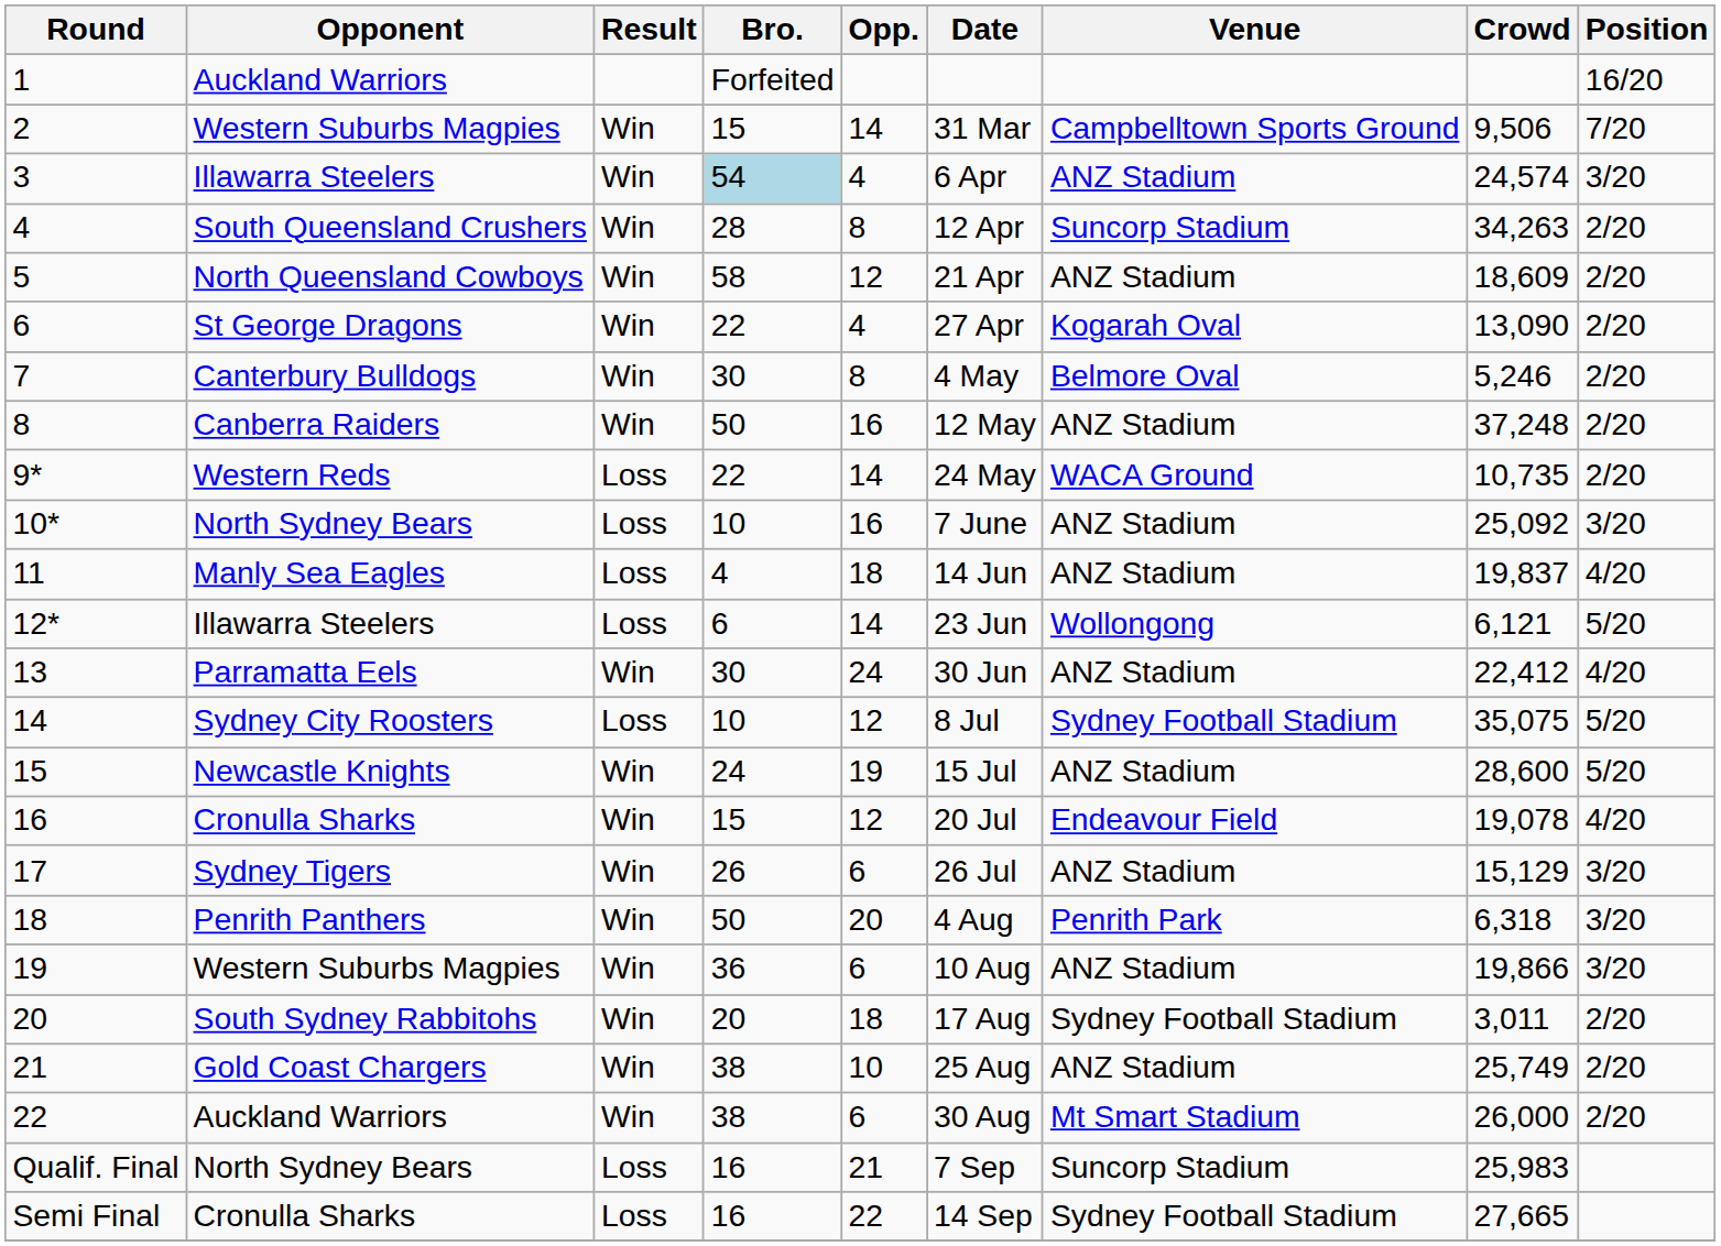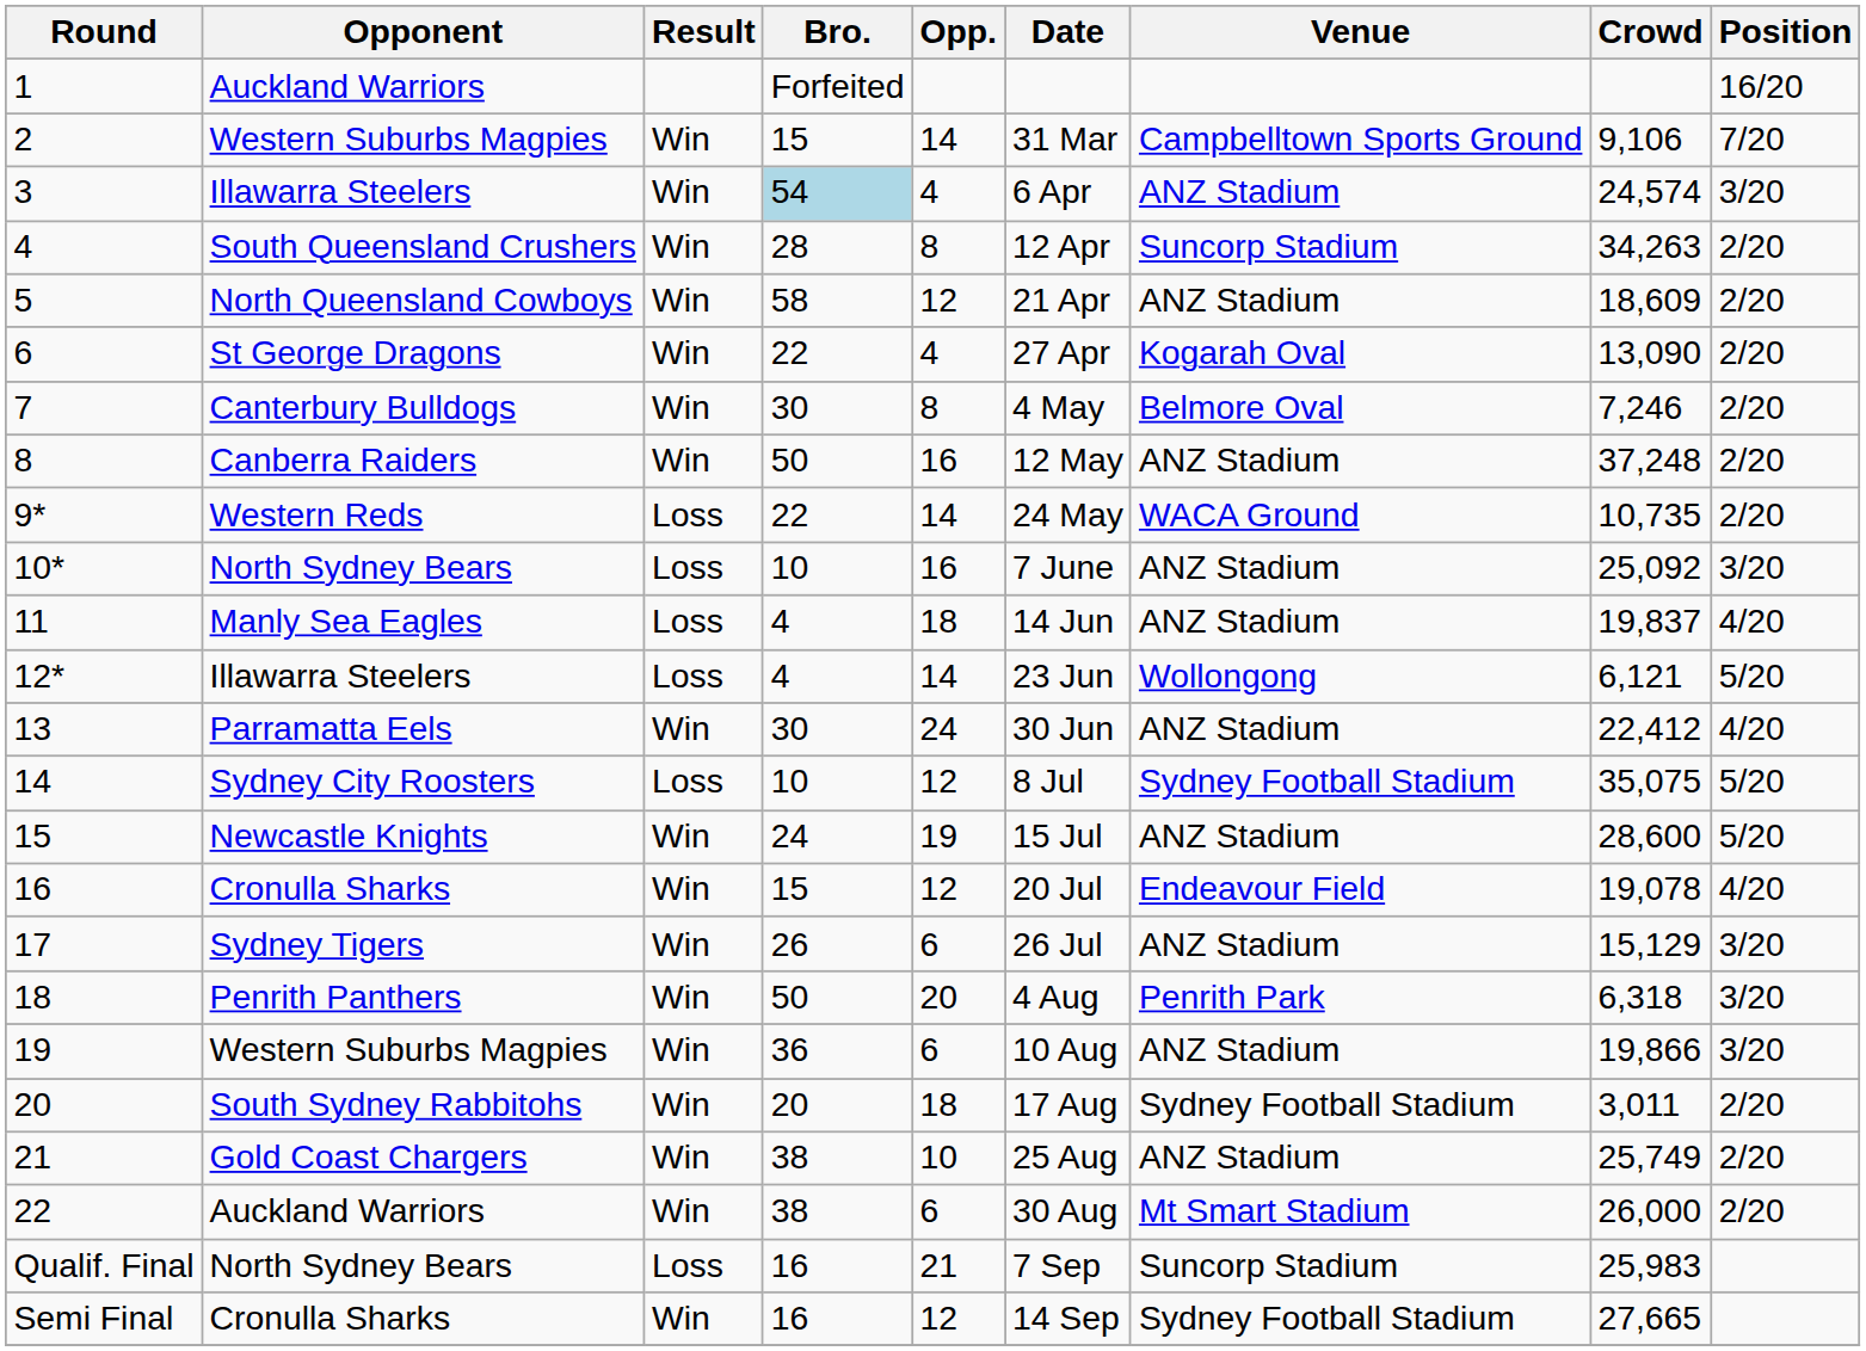 <table class="wikitable" style="text-align:left;">
 <tr>
 <th>Round</th>
 <th>Opponent</th>
 <th>Result</th>
 <th>Bro.</th>
 <th>Opp.</th>
 <th>Date</th>
 <th>Venue</th>
 <th>Crowd</th>
 <th>Position</th>
 </tr>
 <tr>
 <td>1</td>
 <td><a href='#'>Auckland Warriors</a></td>
 <td></td>
 <td>Forfeited</td>
 <td></td>
 <td></td>
 <td></td>
 <td></td>
 <td>16/20</td>
 </tr>
 <tr>
 <td>2</td>
 <td><a href='#'>Western Suburbs Magpies</a></td>
 <td>Win</td>
 <td>15</td>
 <td>14</td>
 <td>31 Mar</td>
 <td><a href='#'>Campbelltown Sports Ground</a></td>
-<td>9,506</td>
+<td>9,106</td>
 <td>7/20</td>
 </tr>
 <tr>
 <td>3</td>
 <td><a href='#'>Illawarra Steelers</a></td>
 <td>Win</td>
 <td style="background: lightblue;">54</td>
 <td>4</td>
 <td>6 Apr</td>
 <td><a href='#'>ANZ Stadium</a></td>
 <td>24,574</td>
 <td>3/20</td>
 </tr>
 <tr>
 <td>4</td>
 <td><a href='#'>South Queensland Crushers</a></td>
 <td>Win</td>
 <td>28</td>
 <td>8</td>
 <td>12 Apr</td>
 <td><a href='#'>Suncorp Stadium</a></td>
 <td>34,263</td>
 <td>2/20</td>
 </tr>
 <tr>
 <td>5</td>
 <td><a href='#'>North Queensland Cowboys</a></td>
 <td>Win</td>
 <td>58</td>
 <td>12</td>
 <td>21 Apr</td>
 <td>ANZ Stadium</td>
 <td>18,609</td>
 <td>2/20</td>
 </tr>
 <tr>
 <td>6</td>
 <td><a href='#'>St George Dragons</a></td>
 <td>Win</td>
 <td>22</td>
 <td>4</td>
 <td>27 Apr</td>
 <td><a href='#'>Kogarah Oval</a></td>
 <td>13,090</td>
 <td>2/20</td>
 </tr>
 <tr>
 <td>7</td>
 <td><a href='#'>Canterbury Bulldogs</a></td>
 <td>Win</td>
 <td>30</td>
 <td>8</td>
 <td>4 May</td>
 <td><a href='#'>Belmore Oval</a></td>
-<td>5,246</td>
+<td>7,246</td>
 <td>2/20</td>
 </tr>
 <tr>
 <td>8</td>
 <td><a href='#'>Canberra Raiders</a></td>
 <td>Win</td>
 <td>50</td>
 <td>16</td>
 <td>12 May</td>
 <td>ANZ Stadium</td>
 <td>37,248</td>
 <td>2/20</td>
 </tr>
 <tr>
 <td>9*</td>
 <td><a href='#'>Western Reds</a></td>
 <td>Loss</td>
 <td>22</td>
 <td>14</td>
 <td>24 May</td>
 <td><a href='#'>WACA Ground</a></td>
 <td>10,735</td>
 <td>2/20</td>
 </tr>
 <tr>
 <td>10*</td>
 <td><a href='#'>North Sydney Bears</a></td>
 <td>Loss</td>
 <td>10</td>
 <td>16</td>
 <td>7 June</td>
 <td>ANZ Stadium</td>
 <td>25,092</td>
 <td>3/20</td>
 </tr>
 <tr>
 <td>11</td>
 <td><a href='#'>Manly Sea Eagles</a></td>
 <td>Loss</td>
 <td>4</td>
 <td>18</td>
 <td>14 Jun</td>
 <td>ANZ Stadium</td>
 <td>19,837</td>
 <td>4/20</td>
 </tr>
 <tr>
 <td>12*</td>
 <td>Illawarra Steelers</td>
 <td>Loss</td>
-<td>6</td>
+<td>4</td>
 <td>14</td>
 <td>23 Jun</td>
 <td><a href='#'>Wollongong</a></td>
 <td>6,121</td>
 <td>5/20</td>
 </tr>
 <tr>
 <td>13</td>
 <td><a href='#'>Parramatta Eels</a></td>
 <td>Win</td>
 <td>30</td>
 <td>24</td>
 <td>30 Jun</td>
 <td>ANZ Stadium</td>
 <td>22,412</td>
 <td>4/20</td>
 </tr>
 <tr>
 <td>14</td>
 <td><a href='#'>Sydney City Roosters</a></td>
 <td>Loss</td>
 <td>10</td>
 <td>12</td>
 <td>8 Jul</td>
 <td><a href='#'>Sydney Football Stadium</a></td>
 <td>35,075</td>
 <td>5/20</td>
 </tr>
 <tr>
 <td>15</td>
 <td><a href='#'>Newcastle Knights</a></td>
 <td>Win</td>
 <td>24</td>
 <td>19</td>
 <td>15 Jul</td>
 <td>ANZ Stadium</td>
 <td>28,600</td>
 <td>5/20</td>
 </tr>
 <tr>
 <td>16</td>
 <td><a href='#'>Cronulla Sharks</a></td>
 <td>Win</td>
 <td>15</td>
 <td>12</td>
 <td>20 Jul</td>
 <td><a href='#'>Endeavour Field</a></td>
 <td>19,078</td>
 <td>4/20</td>
 </tr>
 <tr>
 <td>17</td>
 <td><a href='#'>Sydney Tigers</a></td>
 <td>Win</td>
 <td>26</td>
 <td>6</td>
 <td>26 Jul</td>
 <td>ANZ Stadium</td>
 <td>15,129</td>
 <td>3/20</td>
 </tr>
 <tr>
 <td>18</td>
 <td><a href='#'>Penrith Panthers</a></td>
 <td>Win</td>
 <td>50</td>
 <td>20</td>
 <td>4 Aug</td>
 <td><a href='#'>Penrith Park</a></td>
 <td>6,318</td>
 <td>3/20</td>
 </tr>
 <tr>
 <td>19</td>
 <td>Western Suburbs Magpies</td>
 <td>Win</td>
 <td>36</td>
 <td>6</td>
 <td>10 Aug</td>
 <td>ANZ Stadium</td>
 <td>19,866</td>
 <td>3/20</td>
 </tr>
 <tr>
 <td>20</td>
 <td><a href='#'>South Sydney Rabbitohs</a></td>
 <td>Win</td>
 <td>20</td>
 <td>18</td>
 <td>17 Aug</td>
 <td>Sydney Football Stadium</td>
 <td>3,011</td>
 <td>2/20</td>
 </tr>
 <tr>
 <td>21</td>
 <td><a href='#'>Gold Coast Chargers</a></td>
 <td>Win</td>
 <td>38</td>
 <td>10</td>
 <td>25 Aug</td>
 <td>ANZ Stadium</td>
 <td>25,749</td>
 <td>2/20</td>
 </tr>
 <tr>
 <td>22</td>
 <td>Auckland Warriors</td>
 <td>Win</td>
 <td>38</td>
 <td>6</td>
 <td>30 Aug</td>
 <td><a href='#'>Mt Smart Stadium</a></td>
 <td>26,000</td>
 <td>2/20</td>
 </tr>
 <tr>
 <td>Qualif. Final</td>
 <td>North Sydney Bears</td>
 <td>Loss</td>
 <td>16</td>
 <td>21</td>
 <td>7 Sep</td>
 <td>Suncorp Stadium</td>
 <td>25,983</td>
 <td></td>
 </tr>
 <tr>
 <td>Semi Final</td>
 <td>Cronulla Sharks</td>
-<td>Loss</td>
+<td>Win</td>
 <td>16</td>
-<td>22</td>
+<td>12</td>
 <td>14 Sep</td>
 <td>Sydney Football Stadium</td>
 <td>27,665</td>
 <td></td>
 </tr>
 <tr>
 </tr>
 </table>
